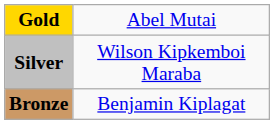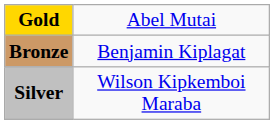 <table class="wikitable" style=" text-align:center; " width="35%">
 <tr>
 <td bgcolor="gold"><strong>Gold</strong></td>
 <td><a href='#'>Abel Mutai</a><br>  <small><em></em></small></td>
 </tr>
 <tr>
+<td bgcolor="CC9966"><strong>Bronze</strong></td>
+<td><a href='#'>Benjamin Kiplagat</a><br>  <small><em></em></small></td>
+</tr>
+<tr>
 <td bgcolor="silver"><strong>Silver</strong></td>
 <td><a href='#'>Wilson Kipkemboi Maraba</a><br>  <small><em></em></small></td>
 </tr>
-<tr>
-<td bgcolor="CC9966"><strong>Bronze</strong></td>
-<td><a href='#'>Benjamin Kiplagat</a><br>  <small><em></em></small></td>
-</tr>
 </table>
